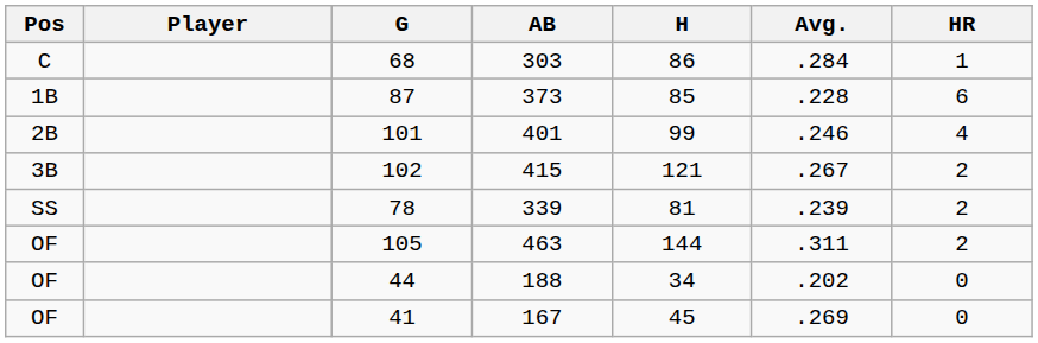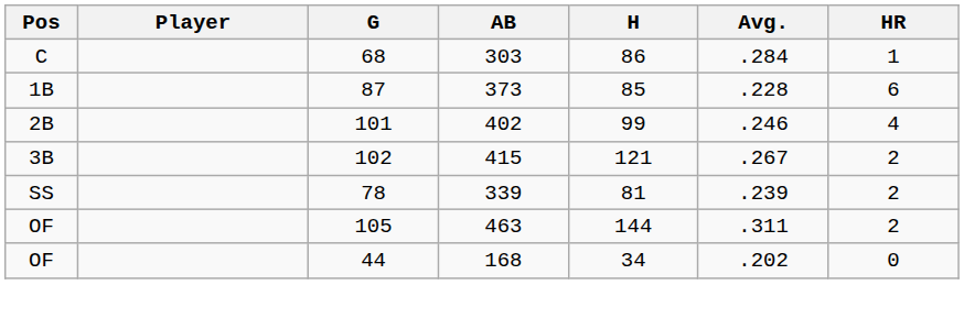 <table class="wikitable sortable">
 <tr>
 <th bgcolor="#DDDDFF" width="5%">Pos</th>
 <th bgcolor="#DDDDFF" width="16%">Player</th>
 <th bgcolor="#DDDDFF" width="9%">G</th>
 <th bgcolor="#DDDDFF" width="9%">AB</th>
 <th bgcolor="#DDDDFF" width="9%">H</th>
 <th bgcolor="#DDDDFF" width="9%">Avg.</th>
 <th bgcolor="#DDDDFF" width="9%">HR</th>
 </tr>
 <tr align="center">
 <td>C</td>
 <td></td>
 <td>68</td>
 <td>303</td>
 <td>86</td>
 <td>.284</td>
 <td>1</td>
 </tr>
 <tr align="center">
 <td>1B</td>
 <td></td>
 <td>87</td>
 <td>373</td>
 <td>85</td>
 <td>.228</td>
 <td>6</td>
 </tr>
 <tr align="center">
 <td>2B</td>
 <td></td>
 <td>101</td>
-<td>401</td>
+<td>402</td>
 <td>99</td>
 <td>.246</td>
 <td>4</td>
 </tr>
 <tr align="center">
 <td>3B</td>
 <td></td>
 <td>102</td>
 <td>415</td>
 <td>121</td>
 <td>.267</td>
 <td>2</td>
 </tr>
 <tr align="center">
 <td>SS</td>
 <td></td>
 <td>78</td>
 <td>339</td>
 <td>81</td>
 <td>.239</td>
 <td>2</td>
 </tr>
 <tr align="center">
 <td>OF</td>
 <td></td>
 <td>105</td>
 <td>463</td>
 <td>144</td>
 <td>.311</td>
 <td>2</td>
 </tr>
 <tr align="center">
 <td>OF</td>
 <td></td>
 <td>44</td>
-<td>188</td>
+<td>168</td>
 <td>34</td>
 <td>.202</td>
 <td>0</td>
 </tr>
-<tr align="center">
-<td>OF</td>
-<td></td>
-<td>41</td>
-<td>167</td>
-<td>45</td>
-<td>.269</td>
-<td>0</td>
-</tr>
 </table>
